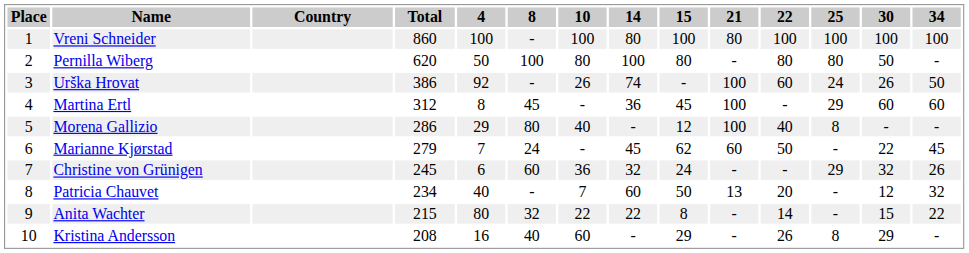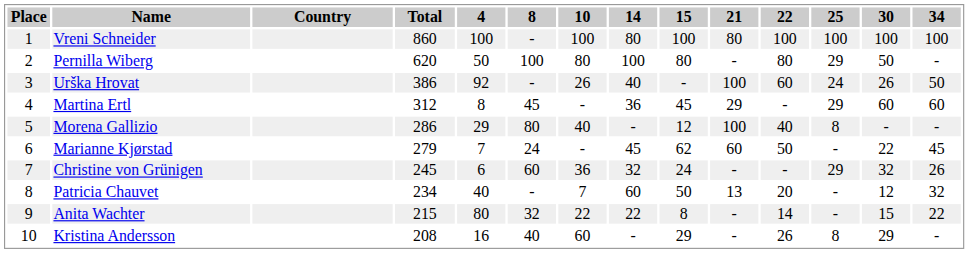 <table border="0" style="border: 1px solid #999; background-color:#FFFFFF; text-align:center; font-size:86%; line-height:15px;">
 <tr align="center" bgcolor="#CCCCCC">
 <th width=35>Place</th>
 <th width=170>Name</th>
 <th width=120>Country</th>
 <th width=50>Total</th>
 <th width=40>4</th>
 <th width=40>8</th>
 <th width=40>10</th>
 <th width=40>14</th>
 <th width=40>15</th>
 <th width=40>21</th>
 <th width=40>22</th>
 <th width=40>25</th>
 <th width=40>30</th>
 <th width=40>34</th>
 </tr>
 <tr bgcolor="#EFEFEF">
 <td>1</td>
 <td align="left"><a href='#'>Vreni Schneider</a></td>
 <td align="left"></td>
 <td>860</td>
 <td>100</td>
 <td>-</td>
 <td>100</td>
 <td>80</td>
 <td>100</td>
 <td>80</td>
 <td>100</td>
 <td>100</td>
 <td>100</td>
 <td>100</td>
 </tr>
 <tr>
 <td>2</td>
 <td align="left"><a href='#'>Pernilla Wiberg</a></td>
 <td align="left"></td>
 <td>620</td>
 <td>50</td>
 <td>100</td>
 <td>80</td>
 <td>100</td>
 <td>80</td>
 <td>-</td>
 <td>80</td>
-<td>80</td>
+<td>29</td>
 <td>50</td>
 <td>-</td>
 </tr>
 <tr bgcolor="#EFEFEF">
 <td>3</td>
 <td align="left"><a href='#'>Urška Hrovat</a></td>
 <td align="left"></td>
 <td>386</td>
 <td>92</td>
 <td>-</td>
 <td>26</td>
-<td>74</td>
+<td>40</td>
 <td>-</td>
 <td>100</td>
 <td>60</td>
 <td>24</td>
 <td>26</td>
 <td>50</td>
 </tr>
 <tr>
 <td>4</td>
 <td align="left"><a href='#'>Martina Ertl</a></td>
 <td align="left"></td>
 <td>312</td>
 <td>8</td>
 <td>45</td>
 <td>-</td>
 <td>36</td>
 <td>45</td>
-<td>100</td>
+<td>29</td>
 <td>-</td>
 <td>29</td>
 <td>60</td>
 <td>60</td>
 </tr>
 <tr bgcolor="#EFEFEF">
 <td>5</td>
 <td align="left"><a href='#'>Morena Gallizio</a></td>
 <td align="left"></td>
 <td>286</td>
 <td>29</td>
 <td>80</td>
 <td>40</td>
 <td>-</td>
 <td>12</td>
 <td>100</td>
 <td>40</td>
 <td>8</td>
 <td>-</td>
 <td>-</td>
 </tr>
 <tr>
 <td>6</td>
 <td align="left"><a href='#'>Marianne Kjørstad</a></td>
 <td align="left"></td>
 <td>279</td>
 <td>7</td>
 <td>24</td>
 <td>-</td>
 <td>45</td>
 <td>62</td>
 <td>60</td>
 <td>50</td>
 <td>-</td>
 <td>22</td>
 <td>45</td>
 </tr>
 <tr bgcolor="#EFEFEF">
 <td>7</td>
 <td align="left"><a href='#'>Christine von Grünigen</a></td>
 <td align="left"></td>
 <td>245</td>
 <td>6</td>
 <td>60</td>
 <td>36</td>
 <td>32</td>
 <td>24</td>
 <td>-</td>
 <td>-</td>
 <td>29</td>
 <td>32</td>
 <td>26</td>
 </tr>
 <tr>
 <td>8</td>
 <td align="left"><a href='#'>Patricia Chauvet</a></td>
 <td align="left"></td>
 <td>234</td>
 <td>40</td>
 <td>-</td>
 <td>7</td>
 <td>60</td>
 <td>50</td>
 <td>13</td>
 <td>20</td>
 <td>-</td>
 <td>12</td>
 <td>32</td>
 </tr>
 <tr bgcolor="#EFEFEF">
 <td>9</td>
 <td align="left"><a href='#'>Anita Wachter</a></td>
 <td align="left"></td>
 <td>215</td>
 <td>80</td>
 <td>32</td>
 <td>22</td>
 <td>22</td>
 <td>8</td>
 <td>-</td>
 <td>14</td>
 <td>-</td>
 <td>15</td>
 <td>22</td>
 </tr>
 <tr>
 <td>10</td>
 <td align="left"><a href='#'>Kristina Andersson</a></td>
 <td align="left"></td>
 <td>208</td>
 <td>16</td>
 <td>40</td>
 <td>60</td>
 <td>-</td>
 <td>29</td>
 <td>-</td>
 <td>26</td>
 <td>8</td>
 <td>29</td>
 <td>-</td>
 </tr>
 </table>
